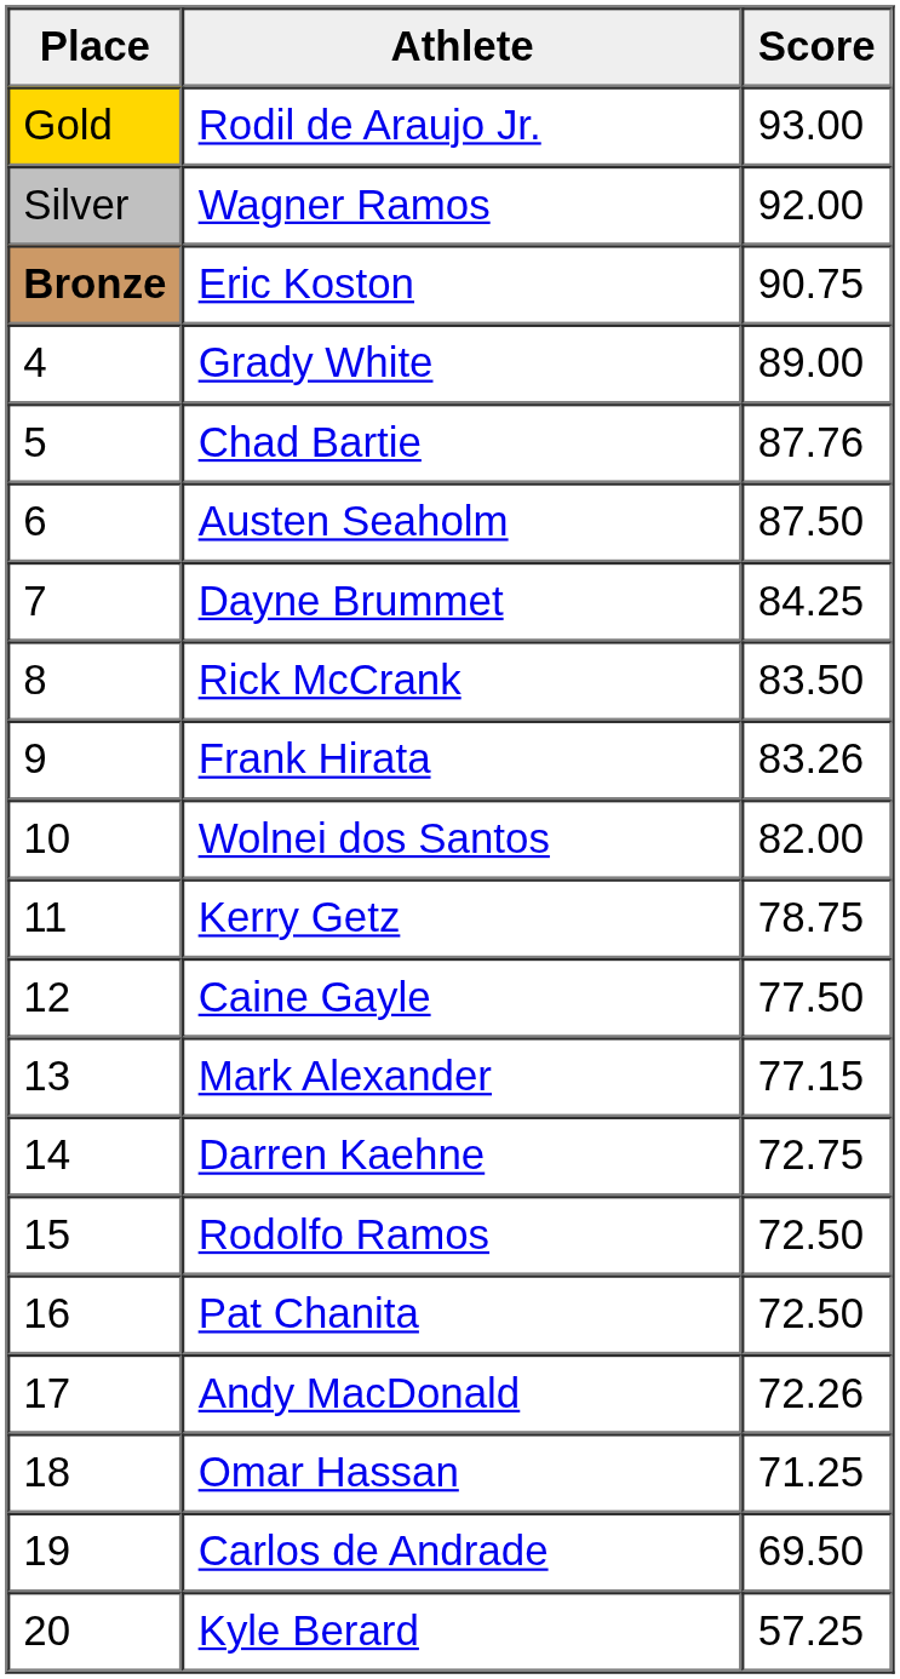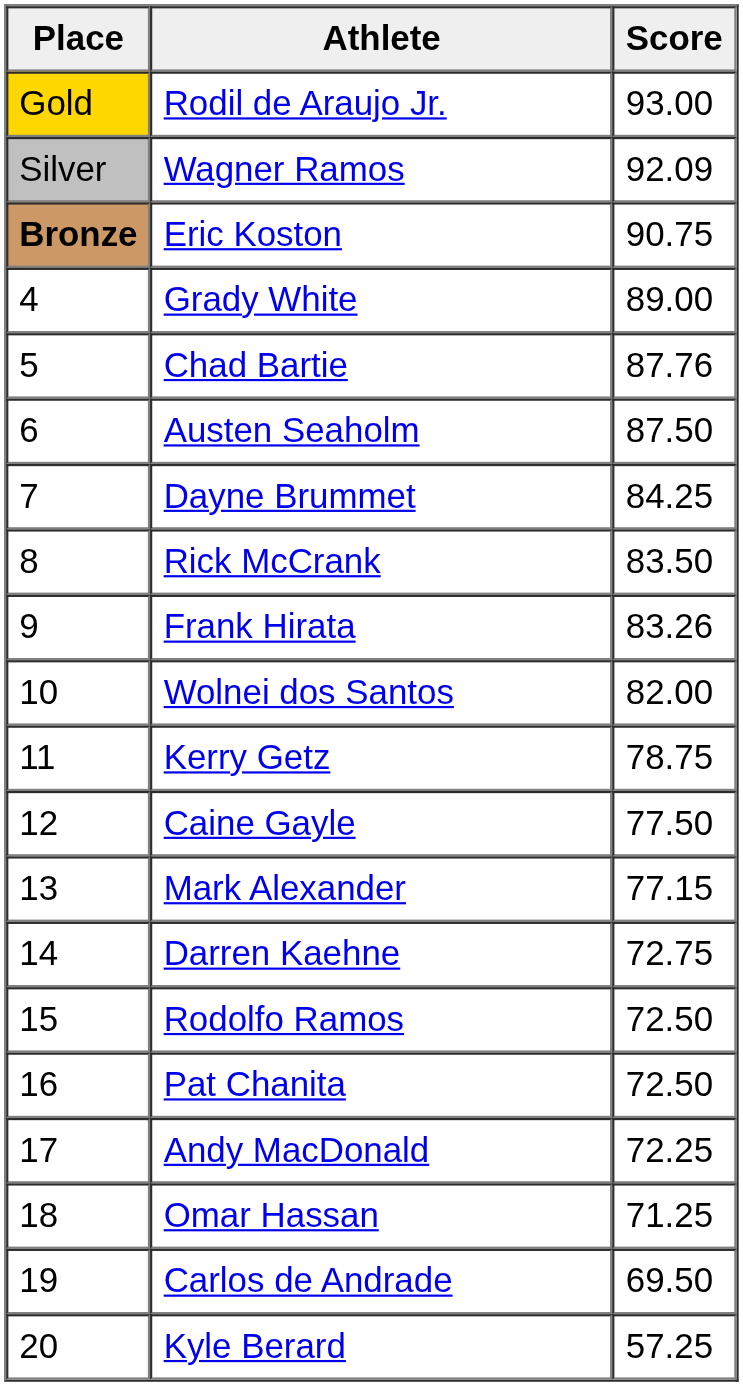 <table border=1 cellpadding=5 cellspacing=0>
 <tr>
 <th style="background:#efefef;" width="20">Place</th>
 <th style="background:#efefef;" width="200">Athlete</th>
 <th style="background:#efefef;" width="20">Score</th>
 </tr>
 <tr align=left>
 <td style="background:gold;">Gold</td>
 <td><a href='#'>Rodil de Araujo Jr.</a></td>
 <td>93.00</td>
 </tr>
 <tr align=left>
 <td style="background:silver;">Silver</td>
 <td><a href='#'>Wagner Ramos</a></td>
-<td>92.00</td>
+<td>92.09</td>
 </tr>
 <tr align=left>
 <td style="background:#CC9966;"><strong>Bronze</strong></td>
 <td><a href='#'>Eric Koston</a></td>
 <td>90.75</td>
 </tr>
 <tr align=left>
 <td>4</td>
 <td><a href='#'>Grady White</a></td>
 <td>89.00</td>
 </tr>
 <tr align=left>
 <td>5</td>
 <td><a href='#'>Chad Bartie</a></td>
 <td>87.76</td>
 </tr>
 <tr align=left>
 <td>6</td>
 <td><a href='#'>Austen Seaholm</a></td>
 <td>87.50</td>
 </tr>
 <tr align=left>
 <td>7</td>
 <td><a href='#'>Dayne Brummet</a></td>
 <td>84.25</td>
 </tr>
 <tr align=left>
 <td>8</td>
 <td><a href='#'>Rick McCrank</a></td>
 <td>83.50</td>
 </tr>
 <tr align=left>
 <td>9</td>
 <td><a href='#'>Frank Hirata</a></td>
 <td>83.26</td>
 </tr>
 <tr align=left>
 <td>10</td>
 <td><a href='#'>Wolnei dos Santos</a></td>
 <td>82.00</td>
 </tr>
 <tr align=left>
 <td>11</td>
 <td><a href='#'>Kerry Getz</a></td>
 <td>78.75</td>
 </tr>
 <tr align=left>
 <td>12</td>
 <td><a href='#'>Caine Gayle</a></td>
 <td>77.50</td>
 </tr>
 <tr align=left>
 <td>13</td>
 <td><a href='#'>Mark Alexander</a></td>
 <td>77.15</td>
 </tr>
 <tr align=left>
 <td>14</td>
 <td><a href='#'>Darren Kaehne</a></td>
 <td>72.75</td>
 </tr>
 <tr align=left>
 <td>15</td>
 <td><a href='#'>Rodolfo Ramos</a></td>
 <td>72.50</td>
 </tr>
 <tr align=left>
 <td>16</td>
 <td><a href='#'>Pat Chanita</a></td>
 <td>72.50</td>
 </tr>
 <tr align=left>
 <td>17</td>
 <td><a href='#'>Andy MacDonald</a></td>
-<td>72.26</td>
+<td>72.25</td>
 </tr>
 <tr align=left>
 <td>18</td>
 <td><a href='#'>Omar Hassan</a></td>
 <td>71.25</td>
 </tr>
 <tr align=left>
 <td>19</td>
 <td><a href='#'>Carlos de Andrade</a></td>
 <td>69.50</td>
 </tr>
 <tr align=left>
 <td>20</td>
 <td><a href='#'>Kyle Berard</a></td>
 <td>57.25</td>
 </tr>
 </table>
